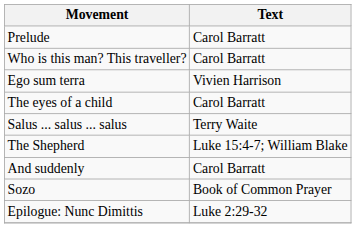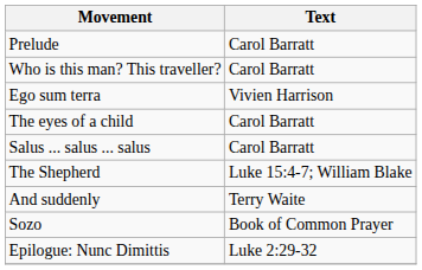 <table class=wikitable>
 <tr>
 <th>Movement</th>
 <th>Text</th>
 </tr>
 <tr>
 <td>Prelude</td>
 <td>Carol Barratt</td>
 </tr>
 <tr>
 <td>Who is this man? This traveller?</td>
 <td>Carol Barratt</td>
 </tr>
 <tr>
 <td>Ego sum terra</td>
 <td>Vivien Harrison</td>
 </tr>
 <tr>
 <td>The eyes of a child</td>
 <td>Carol Barratt</td>
 </tr>
 <tr>
 <td>Salus ... salus ... salus</td>
-<td>Terry Waite</td>
+<td>Carol Barratt</td>
 </tr>
 <tr>
 <td>The Shepherd</td>
 <td>Luke 15:4-7; William Blake</td>
 </tr>
 <tr>
 <td>And suddenly</td>
-<td>Carol Barratt</td>
+<td>Terry Waite</td>
 </tr>
 <tr>
 <td>Sozo</td>
 <td>Book of Common Prayer</td>
 </tr>
 <tr>
 <td>Epilogue: Nunc Dimittis</td>
 <td>Luke 2:29-32</td>
 </tr>
 <tr>
 </tr>
 </table>
